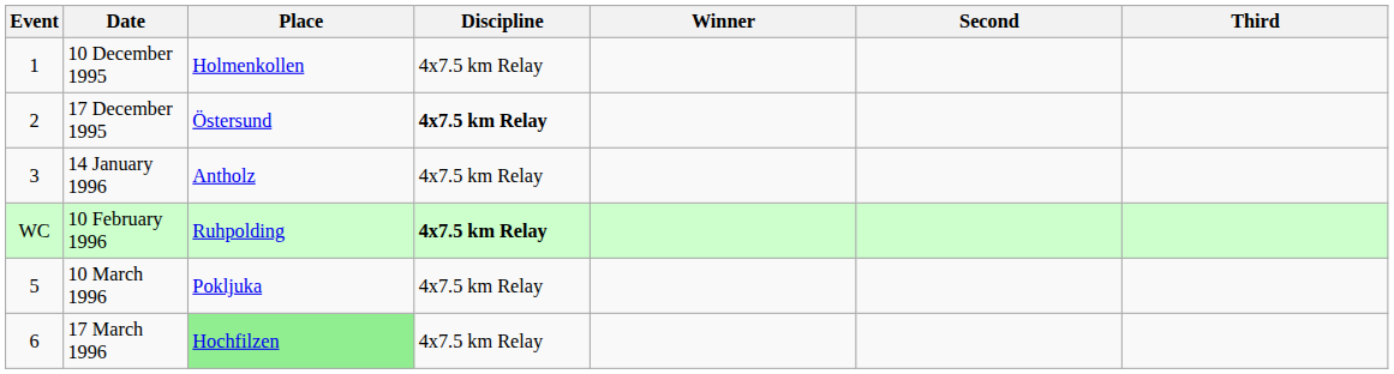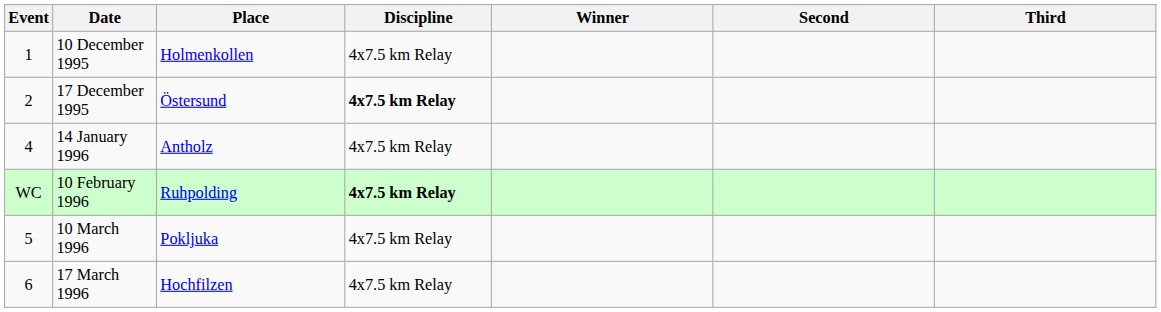 <table class="wikitable" style="font-size:95%;">
 <tr>
 <th width="30">Event</th>
 <th width="90">Date</th>
 <th width="169">Place</th>
 <th width="130">Discipline</th>
 <th width="200">Winner</th>
 <th width="200">Second</th>
 <th width="200">Third</th>
 </tr>
 <tr>
 <td align=center>1</td>
 <td>10 December 1995</td>
 <td> <a href='#'>Holmenkollen</a></td>
 <td>4x7.5 km Relay</td>
 <td></td>
 <td></td>
 <td></td>
 </tr>
 <tr>
 <td align=center>2</td>
 <td>17 December 1995</td>
 <td> <a href='#'>Östersund</a></td>
 <td><strong>4x7.5 km Relay</strong></td>
 <td></td>
 <td></td>
 <td></td>
 </tr>
 <tr>
-<td align=center>3</td>
+<td align=center>4</td>
 <td>14 January 1996</td>
 <td> <a href='#'>Antholz</a></td>
 <td>4x7.5 km Relay</td>
 <td></td>
 <td></td>
 <td></td>
 </tr>
 <tr style="background:#CCFFCC">
 <td align=center>WC</td>
 <td>10 February 1996</td>
 <td> <a href='#'>Ruhpolding</a></td>
 <td><strong>4x7.5 km Relay</strong></td>
 <td></td>
 <td></td>
 <td></td>
 </tr>
 <tr>
 <td align=center>5</td>
 <td>10 March 1996</td>
 <td> <a href='#'>Pokljuka</a></td>
 <td>4x7.5 km Relay</td>
 <td></td>
 <td></td>
 <td></td>
 </tr>
 <tr>
 <td align=center>6</td>
 <td>17 March 1996</td>
-<td style="background: lightgreen;"> <a href='#'>Hochfilzen</a></td>
+<td> <a href='#'>Hochfilzen</a></td>
 <td>4x7.5 km Relay</td>
 <td></td>
 <td></td>
 <td></td>
 </tr>
 </table>
